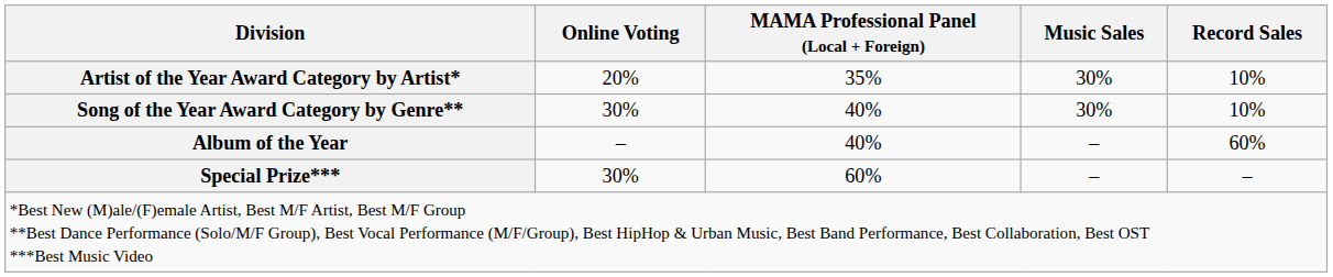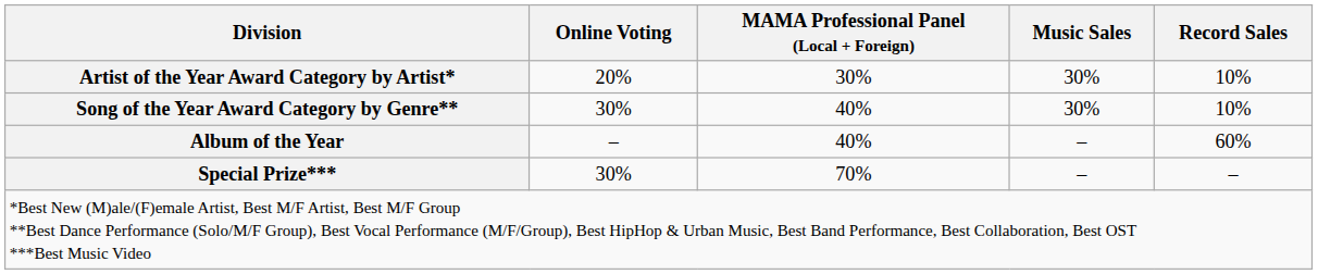 <table class="wikitable"  style="width:80%; text-align:center; font-size:95%">
 <tr>
 <th>Division</th>
 <th>Online Voting</th>
 <th>MAMA Professional Panel <br><small>(Local + Foreign)</small></th>
 <th>Music Sales</th>
 <th>Record Sales</th>
 </tr>
 <tr>
 <th>Artist of the Year Award Category by Artist*</th>
 <td>20%</td>
-<td>35%</td>
+<td>30%</td>
 <td>30%</td>
 <td>10%</td>
 </tr>
 <tr>
 <th>Song of the Year Award Category by Genre**</th>
 <td>30%</td>
 <td>40%</td>
 <td>30%</td>
 <td>10%</td>
 </tr>
 <tr>
 <th>Album of the Year</th>
 <td>–</td>
 <td>40%</td>
 <td>–</td>
 <td>60%</td>
 </tr>
 <tr>
 <th>Special Prize***</th>
 <td>30%</td>
-<td>60%</td>
+<td>70%</td>
 <td>–</td>
 <td>–</td>
 </tr>
 <tr>
 <td colspan=7 align=left><small>*Best New (M)ale/(F)emale Artist, Best M/F Artist, Best M/F Group<br>**Best Dance Performance (Solo/M/F Group), Best Vocal Performance (M/F/Group), Best HipHop & Urban Music, Best Band Performance, Best Collaboration, Best OST<br>***Best Music Video</small></td>
 </tr>
 </table>
